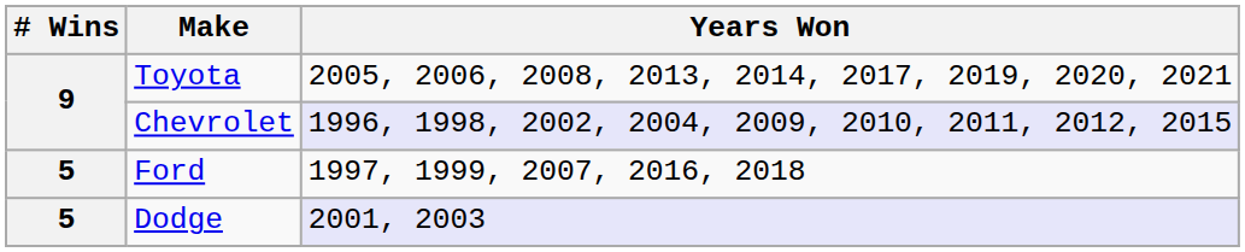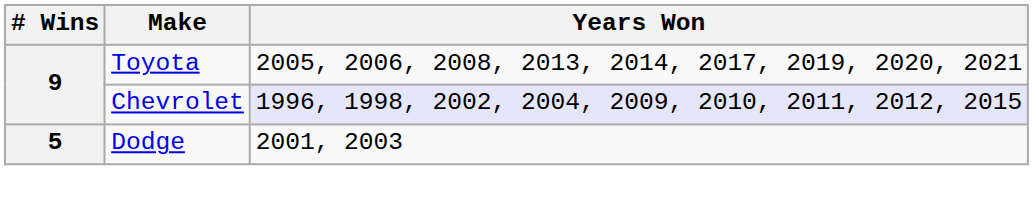 <table class="wikitable" style="font-size: 95%;">
 <tr>
 <th># Wins</th>
 <th>Make</th>
 <th>Years Won</th>
 </tr>
 <tr>
 <th rowspan="2">9</th>
 <td> <a href='#'>Toyota</a></td>
 <td>2005, 2006, 2008, 2013, 2014, 2017, 2019, 2020, 2021</td>
 </tr>
 <tr>
 <td> <a href='#'>Chevrolet</a></td>
 <td style="background: lavender;">1996, 1998, 2002, 2004, 2009, 2010, 2011, 2012, 2015</td>
 </tr>
 <tr>
 <th>5</th>
-<td> <a href='#'>Ford</a></td>
-<td>1997, 1999, 2007, 2016, 2018</td>
-</tr>
-<tr>
-<th>5</th>
 <td>  <a href='#'>Dodge</a></td>
-<td style="background: lavender;">2001, 2003</td>
+<td>2001, 2003</td>
 </tr>
 </table>
